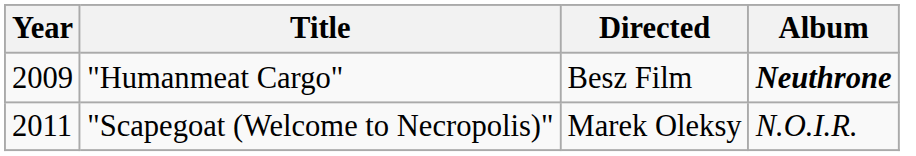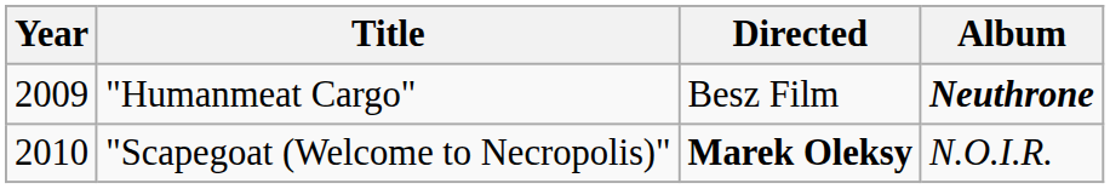 <table class="wikitable">
 <tr>
 <th>Year</th>
 <th>Title</th>
 <th>Directed</th>
 <th>Album</th>
 </tr>
 <tr>
 <td>2009</td>
 <td>"Humanmeat Cargo"</td>
 <td>Besz Film</td>
 <td><strong><em>Neuthrone</em></strong></td>
 </tr>
 <tr>
-<td>2011</td>
+<td>2010</td>
 <td>"Scapegoat (Welcome to Necropolis)"</td>
-<td>Marek Oleksy</td>
+<td><strong>Marek Oleksy</strong></td>
 <td><em>N.O.I.R.</em></td>
 </tr>
 </table>
